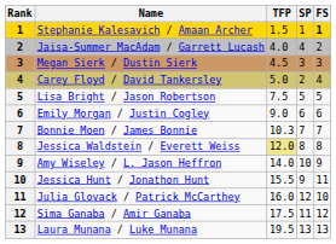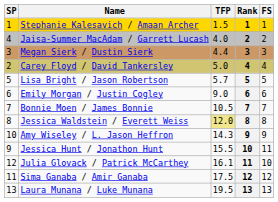 <table class="wikitable sortable">
 <tr>
-<th>Rank</th>
+<th>SP</th>
 <th>Name</th>
 <th>TFP</th>
-<th>SP</th>
+<th>Rank</th>
 <th>FS</th>
 </tr>
 <tr bgcolor="gold">
-<td align="center"><strong>1</strong></td>
+<td>1</td>
 <td><a href='#'>Stephanie Kalesavich</a> / <a href='#'>Amaan Archer</a></td>
 <td>1.5</td>
+<td align="center"><strong>1</strong></td>
 <td>1</td>
-<td><strong>1</strong></td>
 </tr>
 <tr bgcolor="silver">
-<td align="center"><strong>2</strong></td>
+<td>4</td>
 <td><a href='#'>Jaisa-Summer MacAdam</a> / <a href='#'>Garrett Lucash</a></td>
 <td>4.0</td>
-<td>4</td>
+<td align="center"><strong>2</strong></td>
 <td>2</td>
 </tr>
 <tr bgcolor="cc9966">
+<td>3</td>
+<td><a href='#'>Megan Sierk</a> / <a href='#'>Dustin Sierk</a></td>
+<td>4.4</td>
 <td align="center"><strong>3</strong></td>
-<td><a href='#'>Megan Sierk</a> / <a href='#'>Dustin Sierk</a></td>
-<td>4.5</td>
-<td>3</td>
 <td>3</td>
 </tr>
 <tr bgcolor="#d1c571">
-<td align="center"><strong>4</strong></td>
+<td>2</td>
 <td><a href='#'>Carey Floyd</a> / <a href='#'>David Tankersley</a></td>
 <td>5.0</td>
-<td>2</td>
+<td align="center"><strong>4</strong></td>
 <td>4</td>
 </tr>
 <tr>
+<td>5</td>
+<td><a href='#'>Lisa Bright</a> / <a href='#'>Jason Robertson</a></td>
+<td>5.7</td>
 <th>5</th>
-<td><a href='#'>Lisa Bright</a> / <a href='#'>Jason Robertson</a></td>
-<td>7.5</td>
-<td>5</td>
 <td>5</td>
 </tr>
 <tr>
-<th>6</th>
+<td>6</td>
 <td><a href='#'>Emily Morgan</a> / <a href='#'>Justin Cogley</a></td>
 <td>9.0</td>
-<td>6</td>
+<th>6</th>
 <td>6</td>
 </tr>
 <tr>
+<td>7</td>
+<td><a href='#'>Bonnie Moen</a> / <a href='#'>James Bonnie</a></td>
+<td>10.5</td>
 <th>7</th>
-<td><a href='#'>Bonnie Moen</a> / <a href='#'>James Bonnie</a></td>
-<td>10.3</td>
-<td>7</td>
 <td>7</td>
 </tr>
 <tr>
-<th>8</th>
+<td>8</td>
 <td><a href='#'>Jessica Waldstein</a> / <a href='#'>Everett Weiss</a></td>
 <td style="background: khaki;">12.0</td>
-<td>8</td>
+<th>8</th>
 <td>8</td>
 </tr>
 <tr>
+<td>10</td>
+<td><a href='#'>Amy Wiseley</a> / <a href='#'>L. Jason Heffron</a></td>
+<td>14.3</td>
 <th>9</th>
-<td><a href='#'>Amy Wiseley</a> / <a href='#'>L. Jason Heffron</a></td>
-<td>14.0</td>
-<td>10</td>
 <td>9</td>
 </tr>
 <tr>
-<th>10</th>
+<td>9</td>
 <td><a href='#'>Jessica Hunt</a> / <a href='#'>Jonathon Hunt</a></td>
 <td>15.5</td>
-<td>9</td>
+<th>10</th>
 <td>11</td>
 </tr>
 <tr>
+<td>12</td>
+<td><a href='#'>Julia Glovack</a> / <a href='#'>Patrick McCarthey</a></td>
+<td>16.1</td>
 <th>11</th>
-<td><a href='#'>Julia Glovack</a> / <a href='#'>Patrick McCarthey</a></td>
-<td>16.0</td>
-<td>12</td>
 <td>10</td>
 </tr>
 <tr>
-<th>12</th>
+<td>11</td>
 <td><a href='#'>Sima Ganaba</a> / <a href='#'>Amir Ganaba</a></td>
 <td>17.5</td>
-<td>11</td>
+<th>12</th>
 <td>12</td>
 </tr>
 <tr>
-<th>13</th>
+<td>13</td>
 <td><a href='#'>Laura Munana</a> / <a href='#'>Luke Munana</a></td>
 <td>19.5</td>
-<td>13</td>
+<th>13</th>
 <td>13</td>
 </tr>
 </table>
